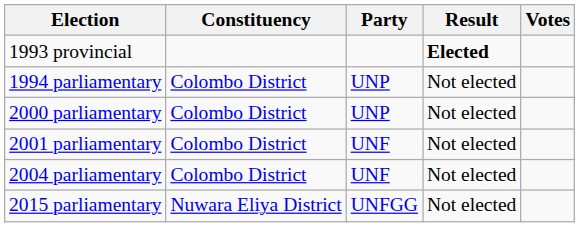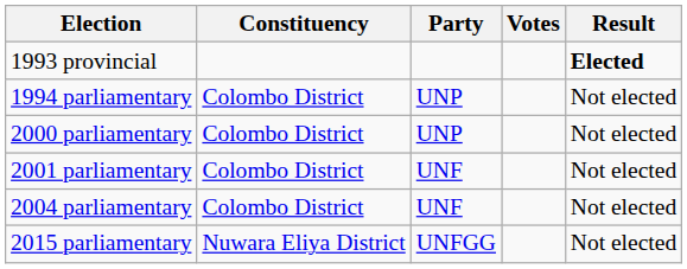 <table class="wikitable" style="text-align:left;">
 <tr>
 <th scope=col>Election</th>
 <th scope=col>Constituency</th>
 <th scope=col>Party</th>
+<th scope=col>Votes</th>
 <th scope=col>Result</th>
-<th scope=col>Votes</th>
 </tr>
 <tr>
 <td>1993 provincial</td>
 <td></td>
 <td></td>
+<td></td>
 <td><strong>Elected</strong></td>
-<td></td>
 </tr>
 <tr>
 <td><a href='#'>1994 parliamentary</a></td>
 <td><a href='#'>Colombo District</a></td>
 <td><a href='#'>UNP</a></td>
+<td></td>
 <td>Not elected</td>
-<td></td>
 </tr>
 <tr>
 <td><a href='#'>2000 parliamentary</a></td>
 <td><a href='#'>Colombo District</a></td>
 <td><a href='#'>UNP</a></td>
+<td></td>
 <td>Not elected</td>
-<td></td>
 </tr>
 <tr>
 <td><a href='#'>2001 parliamentary</a></td>
 <td><a href='#'>Colombo District</a></td>
 <td><a href='#'>UNF</a></td>
+<td></td>
 <td>Not elected</td>
-<td></td>
 </tr>
 <tr>
 <td><a href='#'>2004 parliamentary</a></td>
 <td><a href='#'>Colombo District</a></td>
 <td><a href='#'>UNF</a></td>
+<td align=right></td>
 <td>Not elected</td>
-<td align=right></td>
 </tr>
 <tr>
 <td><a href='#'>2015 parliamentary</a></td>
 <td><a href='#'>Nuwara Eliya District</a></td>
 <td><a href='#'>UNFGG</a></td>
+<td align=right></td>
 <td>Not elected</td>
-<td align=right></td>
 </tr>
 </table>
